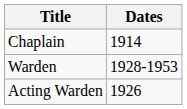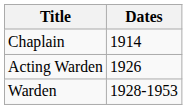 <table class="wikitable">
 <tr>
 <th>Title</th>
 <th>Dates</th>
 </tr>
 <tr>
 <td>Chaplain</td>
 <td>1914</td>
 </tr>
 <tr>
+<td>Acting Warden</td>
+<td>1926</td>
+</tr>
+<tr>
 <td>Warden</td>
 <td>1928-1953</td>
 </tr>
-<tr>
-<td>Acting Warden</td>
-<td>1926</td>
-</tr>
 </table>
